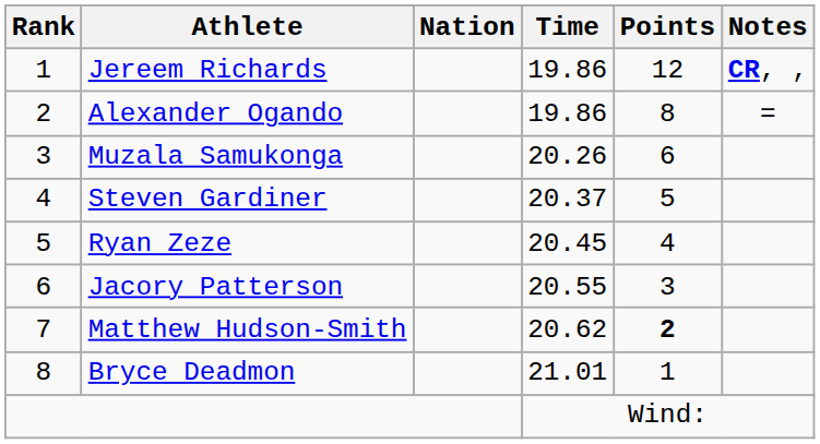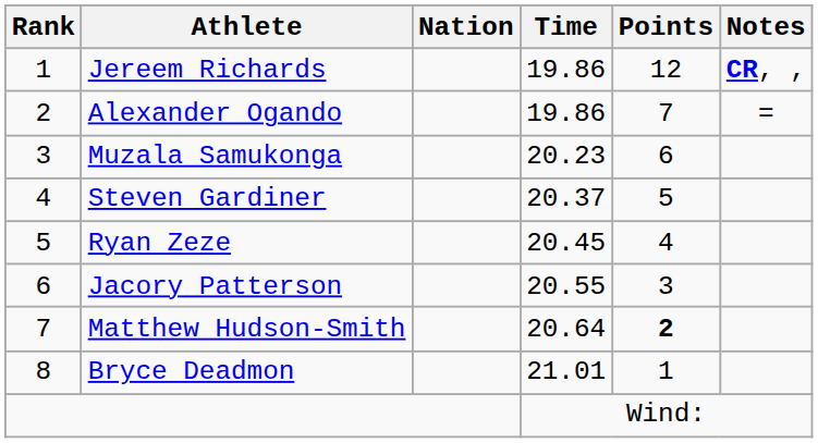 <table class="wikitable mw-datatable sortable" style="text-align:center;">
 <tr>
 <th scope="col" style="width: 10px;">Rank</th>
 <th scope="col">Athlete</th>
 <th scope="col">Nation</th>
 <th scope="col">Time</th>
 <th scope="col">Points</th>
 <th scope="col">Notes</th>
 </tr>
 <tr>
 <td>1</td>
 <td align="left"><a href='#'>Jereem Richards</a> </td>
 <td align="left"></td>
 <td>19.86</td>
 <td>12</td>
 <td><strong><a href='#'>CR</a></strong>, , </td>
 </tr>
 <tr>
 <td>2</td>
 <td align="left"><a href='#'>Alexander Ogando</a> </td>
 <td align="left"></td>
 <td>19.86</td>
-<td>8</td>
+<td>7</td>
 <td>=</td>
 </tr>
 <tr>
 <td>3</td>
 <td align="left"><a href='#'>Muzala Samukonga</a> </td>
 <td align="left"></td>
-<td>20.26</td>
+<td>20.23</td>
 <td>6</td>
 <td></td>
 </tr>
 <tr>
 <td>4</td>
 <td align="left"><a href='#'>Steven Gardiner</a> </td>
 <td align="left"></td>
 <td>20.37</td>
 <td>5</td>
 <td></td>
 </tr>
 <tr>
 <td>5</td>
 <td align="left"><a href='#'>Ryan Zeze</a> </td>
 <td align="left"></td>
 <td>20.45</td>
 <td>4</td>
 <td></td>
 </tr>
 <tr>
 <td>6</td>
 <td align="left"><a href='#'>Jacory Patterson</a> </td>
 <td align="left"></td>
 <td>20.55</td>
 <td>3</td>
 <td></td>
 </tr>
 <tr>
 <td>7</td>
 <td align="left"><a href='#'>Matthew Hudson-Smith</a> </td>
 <td align="left"></td>
-<td>20.62</td>
+<td>20.64</td>
 <td><strong>2</strong></td>
 <td></td>
 </tr>
 <tr>
 <td>8</td>
 <td align="left"><a href='#'>Bryce Deadmon</a> </td>
 <td align="left"></td>
 <td>21.01</td>
 <td>1</td>
 <td></td>
 </tr>
 <tr class="sortbottom">
 <td colspan="3"></td>
 <td colspan="3">Wind: </td>
 </tr>
 </table>
